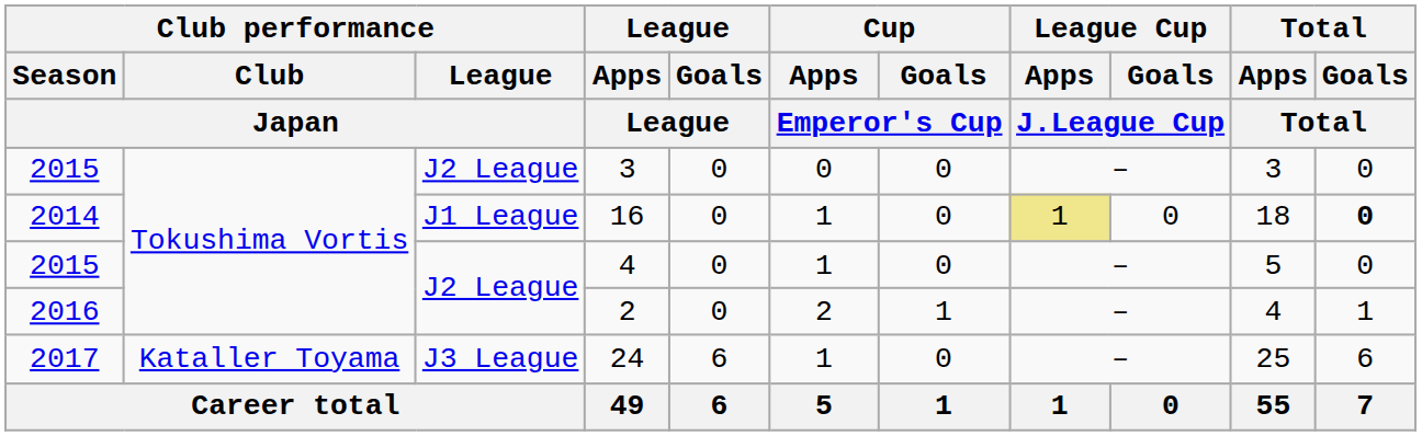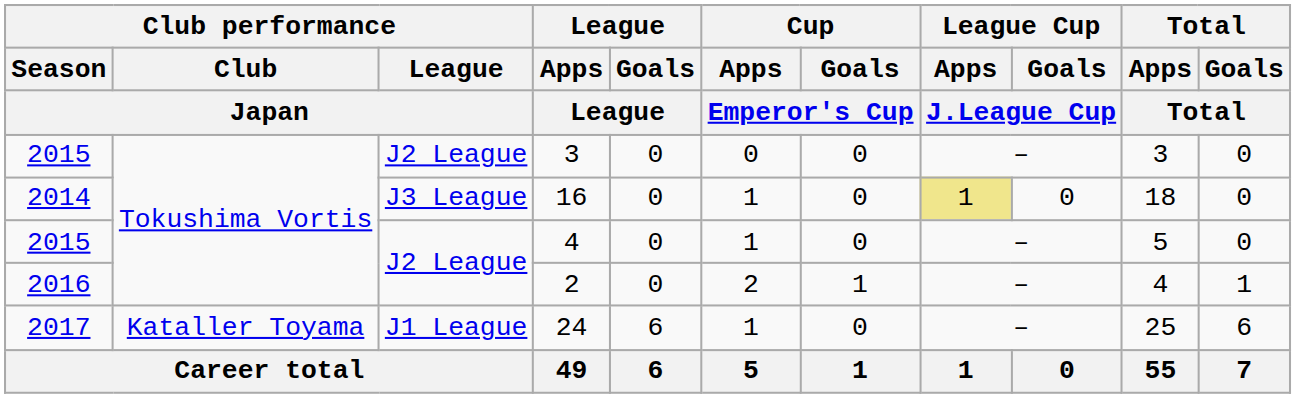 <table class="wikitable" style="text-align:center">
 <tr>
 <th colspan=3>Club performance</th>
 <th colspan=2>League</th>
 <th colspan=2>Cup</th>
 <th colspan=2>League Cup</th>
 <th colspan=2>Total</th>
 </tr>
 <tr>
 <th>Season</th>
 <th>Club</th>
 <th>League</th>
 <th>Apps</th>
 <th>Goals</th>
 <th>Apps</th>
 <th>Goals</th>
 <th>Apps</th>
 <th>Goals</th>
 <th>Apps</th>
 <th>Goals</th>
 </tr>
 <tr>
 <th colspan=3>Japan</th>
 <th colspan=2>League</th>
 <th colspan=2><a href='#'>Emperor's Cup</a></th>
 <th colspan=2><a href='#'>J.League Cup</a></th>
 <th colspan=2>Total</th>
 </tr>
 <tr>
 <td><a href='#'>2015</a></td>
 <td rowspan="4"><a href='#'>Tokushima Vortis</a></td>
 <td><a href='#'>J2 League</a></td>
 <td>3</td>
 <td>0</td>
 <td>0</td>
 <td>0</td>
 <td colspan="2">–</td>
 <td>3</td>
 <td>0</td>
 </tr>
 <tr>
 <td><a href='#'>2014</a></td>
-<td><a href='#'>J1 League</a></td>
+<td rowspan="1"><a href='#'>J3 League</a></td>
 <td>16</td>
 <td>0</td>
 <td>1</td>
 <td>0</td>
 <td style="background: khaki;">1</td>
 <td>0</td>
 <td>18</td>
-<td><strong>0</strong></td>
+<td>0</td>
 </tr>
 <tr>
 <td><a href='#'>2015</a></td>
 <td rowspan="2"><a href='#'>J2 League</a></td>
 <td>4</td>
 <td>0</td>
 <td>1</td>
 <td>0</td>
 <td colspan="2">–</td>
 <td>5</td>
 <td>0</td>
 </tr>
 <tr>
 <td><a href='#'>2016</a></td>
 <td>2</td>
 <td>0</td>
 <td>2</td>
 <td>1</td>
 <td colspan="2">–</td>
 <td>4</td>
 <td>1</td>
 </tr>
 <tr>
 <td><a href='#'>2017</a></td>
 <td rowspan="1"><a href='#'>Kataller Toyama</a></td>
-<td rowspan="1"><a href='#'>J3 League</a></td>
+<td><a href='#'>J1 League</a></td>
 <td>24</td>
 <td>6</td>
 <td>1</td>
 <td>0</td>
 <td colspan="2">–</td>
 <td>25</td>
 <td>6</td>
 </tr>
 <tr>
 <th colspan=3>Career total</th>
 <th>49</th>
 <th>6</th>
 <th>5</th>
 <th>1</th>
 <th>1</th>
 <th>0</th>
 <th>55</th>
 <th>7</th>
 </tr>
 </table>
